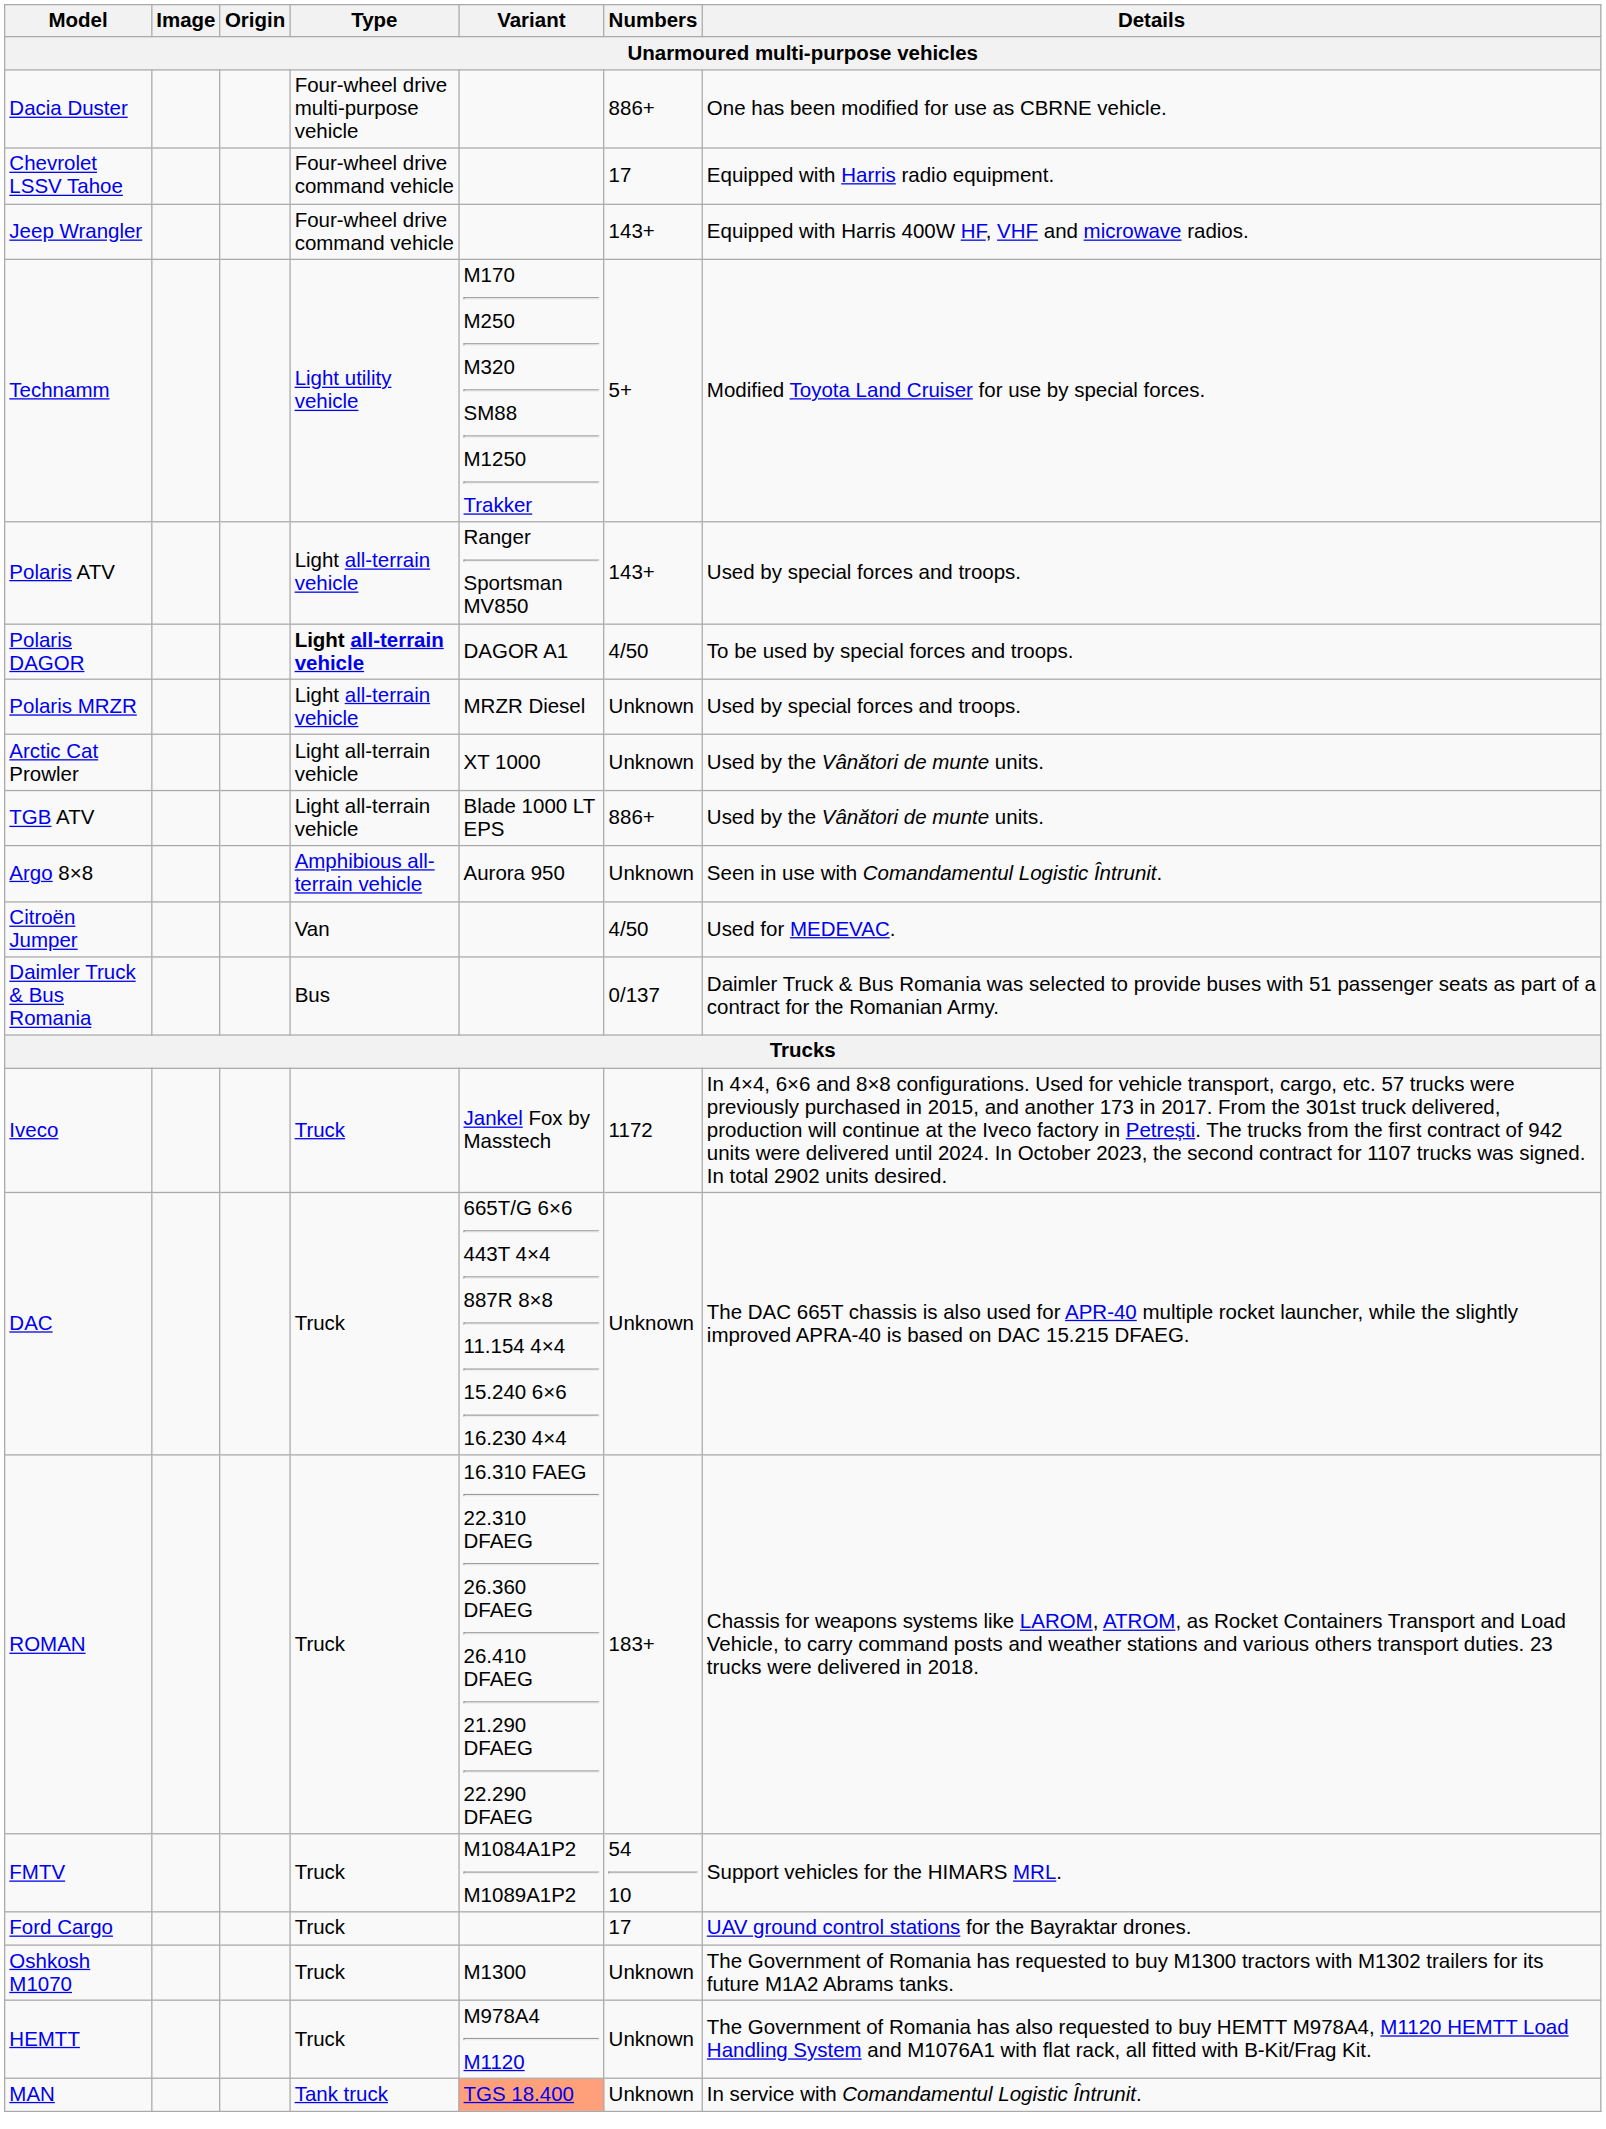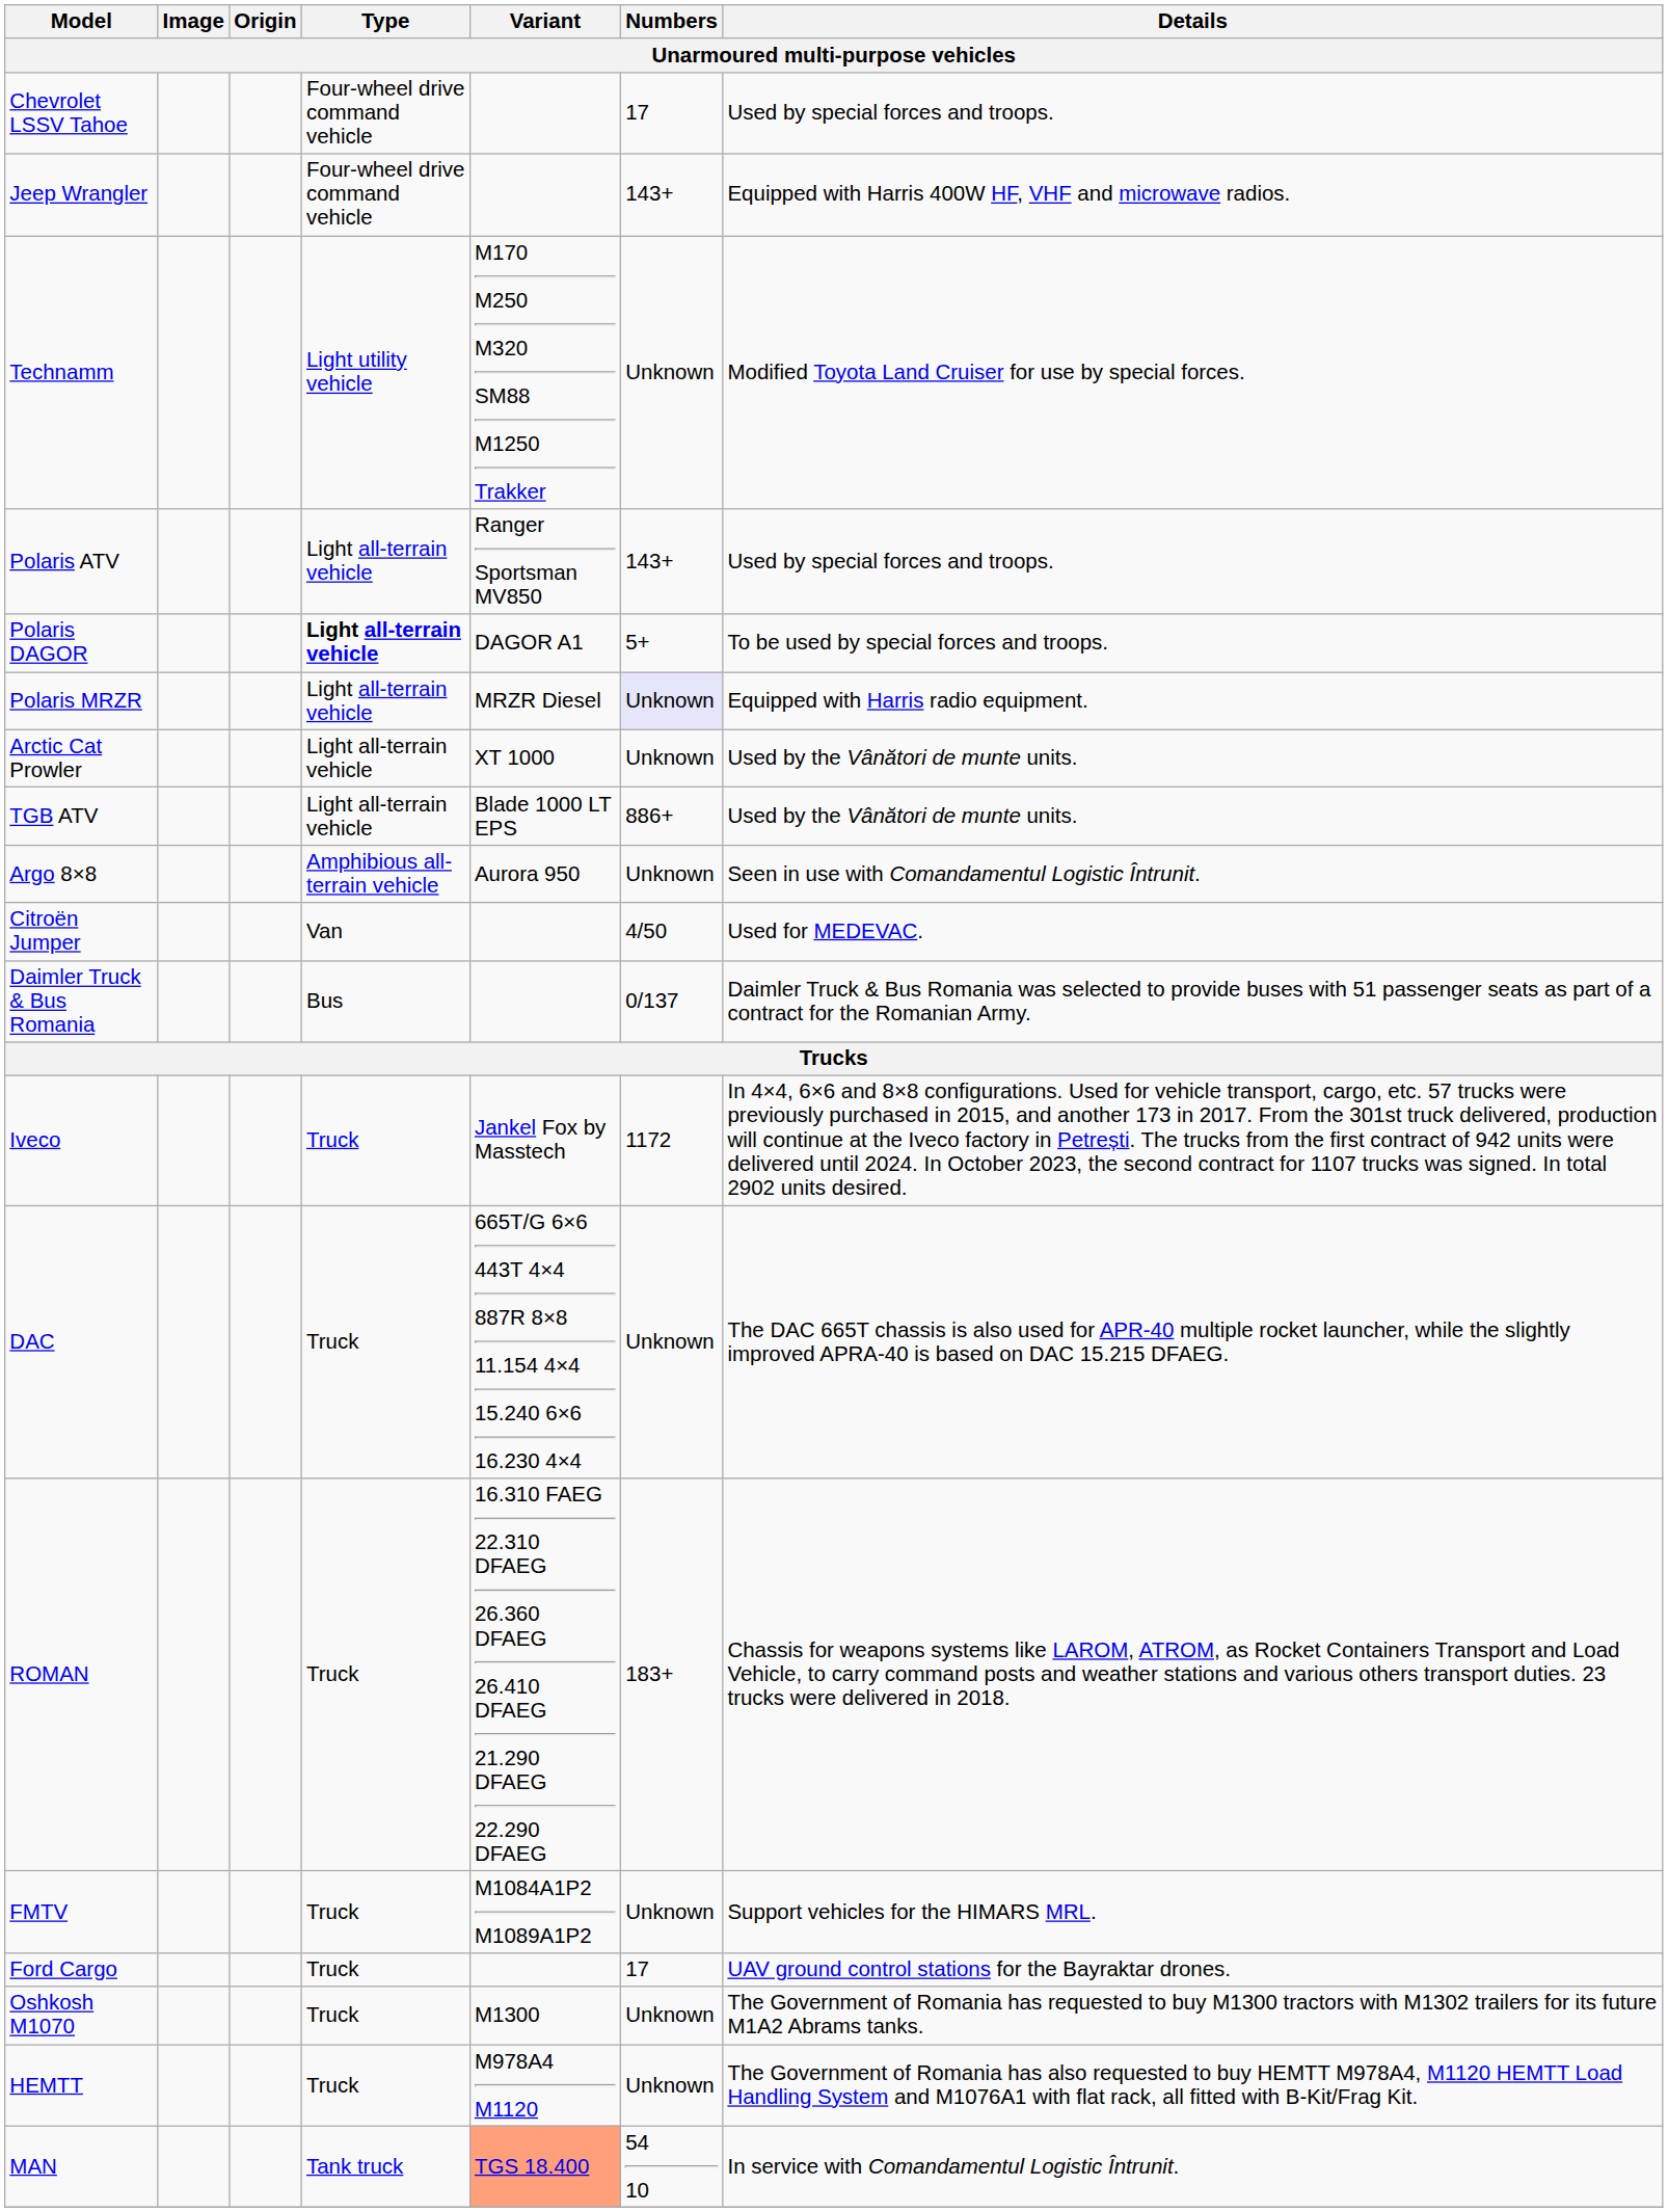 <table class="wikitable">
 <tr>
 <th>Model</th>
 <th>Image</th>
 <th>Origin</th>
 <th>Type</th>
 <th>Variant</th>
 <th>Numbers</th>
 <th>Details</th>
 </tr>
 <tr>
 <th colspan="7">Unarmoured multi-purpose vehicles</th>
 </tr>
 <tr>
-<td><a href='#'>Dacia Duster</a></td>
-<td></td>
-<td></td>
-<td>Four-wheel drive multi-purpose vehicle</td>
-<td></td>
-<td>886+</td>
-<td>One has been modified for use as CBRNE vehicle.</td>
-</tr>
-<tr>
 <td><a href='#'>Chevrolet LSSV Tahoe</a></td>
 <td></td>
 <td></td>
 <td>Four-wheel drive command vehicle</td>
 <td></td>
 <td>17</td>
-<td>Equipped with <a href='#'>Harris</a> radio equipment.</td>
+<td>Used by special forces and troops.</td>
 </tr>
 <tr>
 <td><a href='#'>Jeep Wrangler</a></td>
 <td></td>
 <td></td>
 <td>Four-wheel drive command vehicle</td>
 <td></td>
 <td>143+</td>
 <td>Equipped with Harris 400W <a href='#'>HF</a>, <a href='#'>VHF</a> and <a href='#'>microwave</a> radios.</td>
 </tr>
 <tr>
 <td><a href='#'>Technamm</a></td>
 <td></td>
 <td><br></td>
 <td><a href='#'>Light utility vehicle</a></td>
 <td>M170<hr>M250<hr>M320<hr>SM88<hr>M1250<hr><a href='#'>Trakker</a></td>
-<td>5+</td>
+<td>Unknown</td>
 <td>Modified <a href='#'>Toyota Land Cruiser</a> for use by special forces.</td>
 </tr>
 <tr>
 <td><a href='#'>Polaris</a> ATV</td>
 <td></td>
 <td></td>
 <td>Light <a href='#'>all-terrain vehicle</a></td>
 <td>Ranger<hr>Sportsman MV850</td>
 <td>143+</td>
 <td>Used by special forces and troops.</td>
 </tr>
 <tr>
 <td><a href='#'>Polaris DAGOR</a></td>
 <td></td>
 <td></td>
 <td><strong>Light <a href='#'>all-terrain vehicle</a></strong></td>
 <td>DAGOR A1</td>
-<td>4/50</td>
+<td>5+</td>
 <td>To be used by special forces and troops.</td>
 </tr>
 <tr>
 <td><a href='#'>Polaris MRZR</a></td>
 <td></td>
 <td></td>
 <td>Light <a href='#'>all-terrain vehicle</a></td>
 <td>MRZR Diesel</td>
-<td>Unknown</td>
-<td>Used by special forces and troops.</td>
+<td style="background: lavender;">Unknown</td>
+<td>Equipped with <a href='#'>Harris</a> radio equipment.</td>
 </tr>
 <tr>
 <td><a href='#'>Arctic Cat</a> Prowler</td>
 <td></td>
 <td></td>
 <td>Light all-terrain vehicle</td>
 <td>XT 1000</td>
 <td>Unknown</td>
 <td>Used by the <em>Vânători de munte</em> units.</td>
 </tr>
 <tr>
 <td><a href='#'>TGB</a> ATV</td>
 <td></td>
 <td></td>
 <td>Light all-terrain vehicle</td>
 <td>Blade 1000 LT EPS</td>
 <td>886+</td>
 <td>Used by the <em>Vânători de munte</em> units.</td>
 </tr>
 <tr>
 <td><a href='#'>Argo</a> 8×8</td>
 <td></td>
 <td></td>
 <td><a href='#'>Amphibious all-terrain vehicle</a></td>
 <td>Aurora 950</td>
 <td>Unknown</td>
 <td>Seen in use with <em>Comandamentul Logistic Întrunit</em>.</td>
 </tr>
 <tr>
 <td><a href='#'>Citroën Jumper</a></td>
 <td></td>
 <td></td>
 <td>Van</td>
 <td></td>
 <td>4/50</td>
 <td>Used for <a href='#'>MEDEVAC</a>.</td>
 </tr>
 <tr>
 <td><a href='#'>Daimler Truck & Bus Romania</a></td>
 <td></td>
 <td></td>
 <td>Bus</td>
 <td></td>
 <td>0/137</td>
 <td>Daimler Truck & Bus Romania was selected to provide buses with 51 passenger seats as part of a contract for the Romanian Army.</td>
 </tr>
 <tr>
 <th colspan="7">Trucks</th>
 </tr>
 <tr>
 <td><a href='#'>Iveco</a></td>
 <td></td>
 <td><br></td>
 <td><a href='#'>Truck</a></td>
 <td><a href='#'>Jankel</a> Fox by Masstech</td>
 <td>1172</td>
 <td>In 4×4, 6×6 and 8×8 configurations. Used for vehicle transport, cargo, etc. 57 trucks were previously purchased in 2015, and another 173 in 2017. From the 301st truck delivered, production will continue at the Iveco factory in <a href='#'>Petrești</a>. The trucks from the first contract of 942 units were delivered until 2024. In October 2023, the second contract for 1107 trucks was signed. In total 2902 units desired.</td>
 </tr>
 <tr>
 <td><a href='#'>DAC</a></td>
 <td></td>
 <td></td>
 <td>Truck</td>
 <td>665T/G 6×6<hr>443T 4×4<hr>887R 8×8<hr>11.154 4×4<hr>15.240 6×6<hr>16.230 4×4</td>
 <td>Unknown</td>
 <td>The DAC 665T chassis is also used for <a href='#'>APR-40</a> multiple rocket launcher, while the slightly improved APRA-40 is based on DAC 15.215 DFAEG.</td>
 </tr>
 <tr>
 <td><a href='#'>ROMAN</a></td>
 <td></td>
 <td></td>
 <td>Truck</td>
 <td>16.310 FAEG<hr>22.310 DFAEG<hr>26.360 DFAEG<hr>26.410 DFAEG<hr>21.290 DFAEG<hr>22.290 DFAEG</td>
 <td>183+</td>
 <td>Chassis for weapons systems like <a href='#'>LAROM</a>, <a href='#'>ATROM</a>, as Rocket Containers Transport and Load Vehicle, to carry command posts and weather stations and various others transport duties. 23 trucks were delivered in 2018.</td>
 </tr>
 <tr>
 <td><a href='#'>FMTV</a></td>
 <td></td>
 <td></td>
 <td>Truck</td>
 <td>M1084A1P2<hr>M1089A1P2</td>
-<td>54<hr>10</td>
+<td>Unknown</td>
 <td>Support vehicles for the HIMARS <a href='#'>MRL</a>.</td>
 </tr>
 <tr>
 <td><a href='#'>Ford Cargo</a></td>
 <td></td>
 <td><br></td>
 <td>Truck</td>
 <td></td>
 <td>17</td>
 <td><a href='#'>UAV ground control stations</a> for the Bayraktar drones.</td>
 </tr>
 <tr>
 <td><a href='#'>Oshkosh M1070</a></td>
 <td></td>
 <td></td>
 <td>Truck</td>
 <td>M1300</td>
 <td>Unknown</td>
 <td>The Government of Romania has requested to buy M1300 tractors with M1302 trailers for its future M1A2 Abrams tanks.</td>
 </tr>
 <tr>
 <td><a href='#'>HEMTT</a></td>
 <td></td>
 <td></td>
 <td>Truck</td>
 <td>M978A4<hr><a href='#'>M1120</a></td>
 <td>Unknown</td>
 <td>The Government of Romania has also requested to buy HEMTT M978A4, <a href='#'>M1120 HEMTT Load Handling System</a> and M1076A1 with flat rack, all fitted with B-Kit/Frag Kit.</td>
 </tr>
 <tr>
 <td><a href='#'>MAN</a></td>
 <td></td>
 <td></td>
 <td><a href='#'>Tank truck</a></td>
 <td style="background: lightsalmon;"><a href='#'>TGS 18.400</a></td>
-<td>Unknown</td>
+<td>54<hr>10</td>
 <td>In service with <em>Comandamentul Logistic Întrunit</em>.</td>
 </tr>
 <tr>
 </tr>
 </table>
